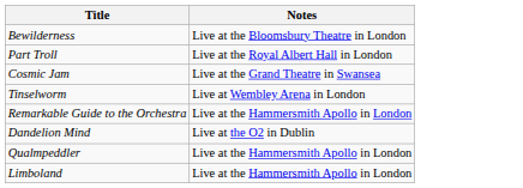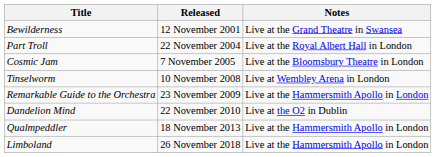 <table class="wikitable">
 <tr>
 <th>Title</th>
+<th>Released</th>
 <th>Notes</th>
 </tr>
 <tr>
 <td><em>Bewilderness</em></td>
-<td>Live at the <a href='#'>Bloomsbury Theatre</a> in London</td>
+<td>12 November 2001</td>
+<td>Live at the <a href='#'>Grand Theatre</a> in <a href='#'>Swansea</a></td>
 </tr>
 <tr>
 <td><em>Part Troll</em></td>
+<td>22 November 2004</td>
 <td>Live at the <a href='#'>Royal Albert Hall</a> in London</td>
 </tr>
 <tr>
 <td><em>Cosmic Jam</em></td>
-<td>Live at the <a href='#'>Grand Theatre</a> in <a href='#'>Swansea</a></td>
+<td>7 November 2005</td>
+<td>Live at the <a href='#'>Bloomsbury Theatre</a> in London</td>
 </tr>
 <tr>
 <td><em>Tinselworm</em></td>
+<td>10 November 2008</td>
 <td>Live at <a href='#'>Wembley Arena</a> in London</td>
 </tr>
 <tr>
 <td><em>Remarkable Guide to the Orchestra</em></td>
+<td>23 November 2009</td>
 <td>Live at the <a href='#'>Hammersmith Apollo</a> in <a href='#'>London</a></td>
 </tr>
 <tr>
 <td><em>Dandelion Mind</em></td>
+<td>22 November 2010</td>
 <td>Live at <a href='#'>the O2</a> in Dublin</td>
 </tr>
 <tr>
 <td><em>Qualmpeddler</em></td>
+<td>18 November 2013</td>
 <td>Live at the <a href='#'>Hammersmith Apollo</a> in London</td>
 </tr>
 <tr>
 <td><em>Limboland</em></td>
+<td>26 November 2018</td>
 <td>Live at the <a href='#'>Hammersmith Apollo</a> in London</td>
 </tr>
 </table>
